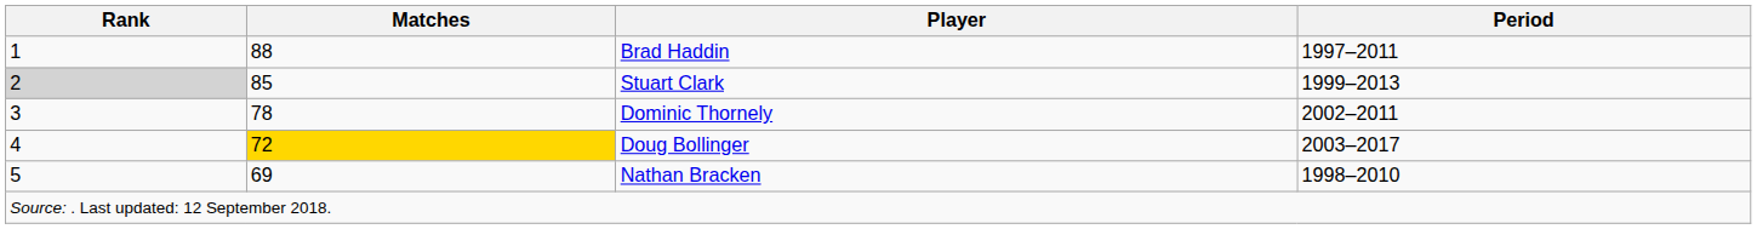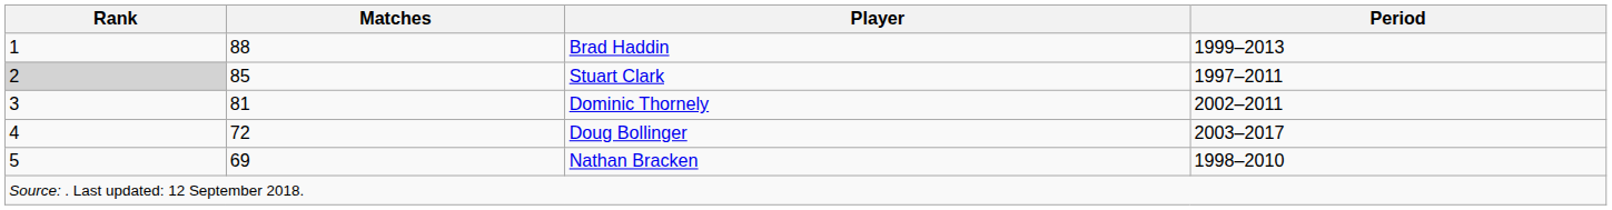 <table class="wikitable" style="width:90%;">
 <tr>
 <th>Rank</th>
 <th>Matches</th>
 <th>Player</th>
 <th>Period</th>
 </tr>
 <tr>
 <td>1</td>
 <td>88</td>
 <td><a href='#'>Brad Haddin</a></td>
-<td>1997–2011</td>
+<td>1999–2013</td>
 </tr>
 <tr>
 <td style="background: lightgrey;">2</td>
 <td>85</td>
 <td><a href='#'>Stuart Clark</a></td>
-<td>1999–2013</td>
+<td>1997–2011</td>
 </tr>
 <tr>
 <td>3</td>
-<td>78</td>
+<td>81</td>
 <td><a href='#'>Dominic Thornely</a></td>
 <td>2002–2011</td>
 </tr>
 <tr>
 <td>4</td>
-<td style="background: gold;">72</td>
+<td>72</td>
 <td><a href='#'>Doug Bollinger</a></td>
 <td>2003–2017</td>
 </tr>
 <tr>
 <td>5</td>
 <td>69</td>
 <td><a href='#'>Nathan Bracken</a></td>
 <td>1998–2010</td>
 </tr>
 <tr>
 <td colspan=4><small><em>Source: </em>. Last updated: 12 September 2018.</small></td>
 </tr>
 </table>
